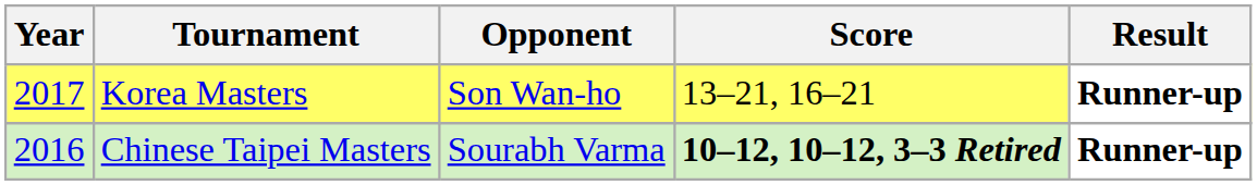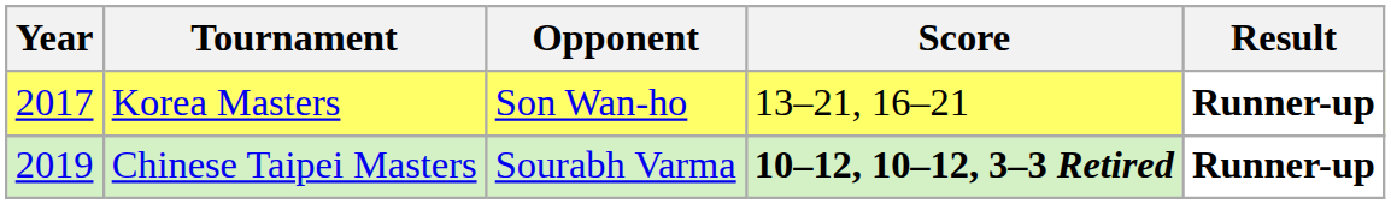 <table class="sortable wikitable" style="font-size: 90%;">
 <tr>
 <th>Year</th>
 <th>Tournament</th>
 <th>Opponent</th>
 <th>Score</th>
 <th>Result</th>
 </tr>
 <tr style="background:#FFFF67">
 <td align="center"><a href='#'>2017</a></td>
 <td align="left"><a href='#'>Korea Masters</a></td>
 <td align="left"> <a href='#'>Son Wan-ho</a></td>
 <td align="left">13–21, 16–21</td>
 <td style="text-align:left; background:white"> <strong>Runner-up</strong></td>
 </tr>
 <tr>
 </tr>
 <tr style="background:#D4F1C5">
-<td align="center"><a href='#'>2016</a></td>
+<td align="center"><a href='#'>2019</a></td>
 <td align="left"><a href='#'>Chinese Taipei Masters</a></td>
 <td align="left"> <a href='#'>Sourabh Varma</a></td>
 <td align="left"><strong>10–12, 10–12, 3–3 <em>Retired</em></strong></td>
 <td style="text-align:left; background:white"> <strong>Runner-up</strong></td>
 </tr>
 </table>
